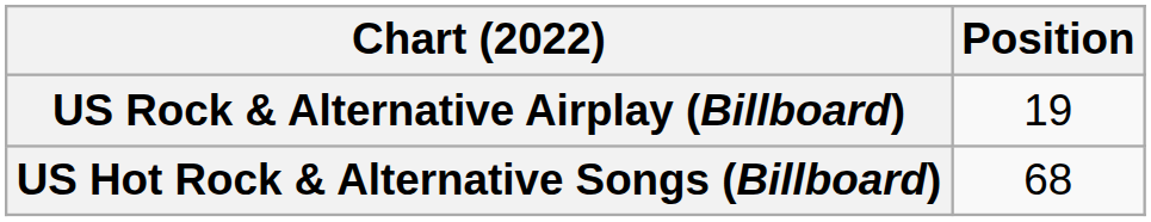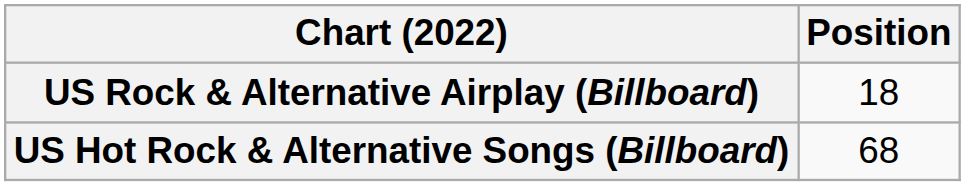 <table class="wikitable sortable plainrowheaders" style="text-align:center">
 <tr>
 <th scope="col">Chart (2022)</th>
 <th scope="col">Position</th>
 </tr>
 <tr>
 <th scope="row">US Rock & Alternative Airplay (<em>Billboard</em>)</th>
-<td>19</td>
+<td>18</td>
 </tr>
 <tr>
 <th scope="row">US Hot Rock & Alternative Songs (<em>Billboard</em>)</th>
 <td>68</td>
 </tr>
 </table>
